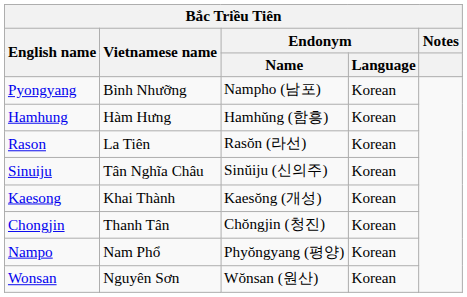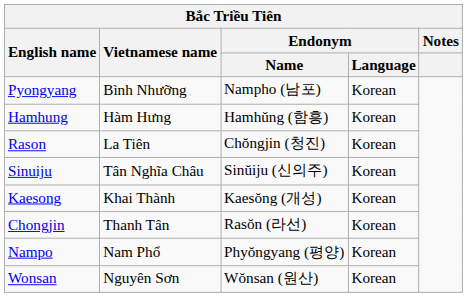 <table class="wikitable sortable">
 <tr>
 <th colspan="5"> Bắc Triều Tiên</th>
 </tr>
 <tr>
 <th rowspan="2">English name</th>
 <th rowspan="2">Vietnamese name</th>
 <th colspan="2">Endonym</th>
 <th>Notes</th>
 </tr>
 <tr>
 <th>Name</th>
 <th>Language</th>
 <th></th>
 </tr>
 <tr>
 <td><a href='#'>Pyongyang</a></td>
 <td>Bình Nhưỡng</td>
 <td>Nampho (남포)</td>
 <td>Korean</td>
 </tr>
 <tr>
 <td><a href='#'>Hamhung</a></td>
 <td>Hàm Hưng</td>
 <td>Hamhǔng (함흥)</td>
 <td>Korean</td>
 </tr>
 <tr>
 <td><a href='#'>Rason</a></td>
 <td>La Tiên</td>
-<td>Rasŏn (라선)</td>
+<td>Chŏngjin (청진)</td>
 <td>Korean</td>
 </tr>
 <tr>
 <td><a href='#'>Sinuiju</a></td>
 <td>Tân Nghĩa Châu</td>
 <td>Sinŭiju (신의주)</td>
 <td>Korean</td>
 </tr>
 <tr>
 <td><a href='#'>Kaesong</a></td>
 <td>Khai Thành</td>
 <td>Kaesŏng (개성)</td>
 <td>Korean</td>
 </tr>
 <tr>
 <td><a href='#'>Chongjin</a></td>
 <td>Thanh Tân</td>
-<td>Chŏngjin (청진)</td>
+<td>Rasŏn (라선)</td>
 <td>Korean</td>
 </tr>
 <tr>
 <td><a href='#'>Nampo</a></td>
 <td>Nam Phổ</td>
 <td>Phyŏngyang (평양)</td>
 <td>Korean</td>
 </tr>
 <tr>
 <td><a href='#'>Wonsan</a></td>
 <td>Nguyên Sơn</td>
 <td>Wŏnsan (원산)</td>
 <td>Korean</td>
 </tr>
 </table>
